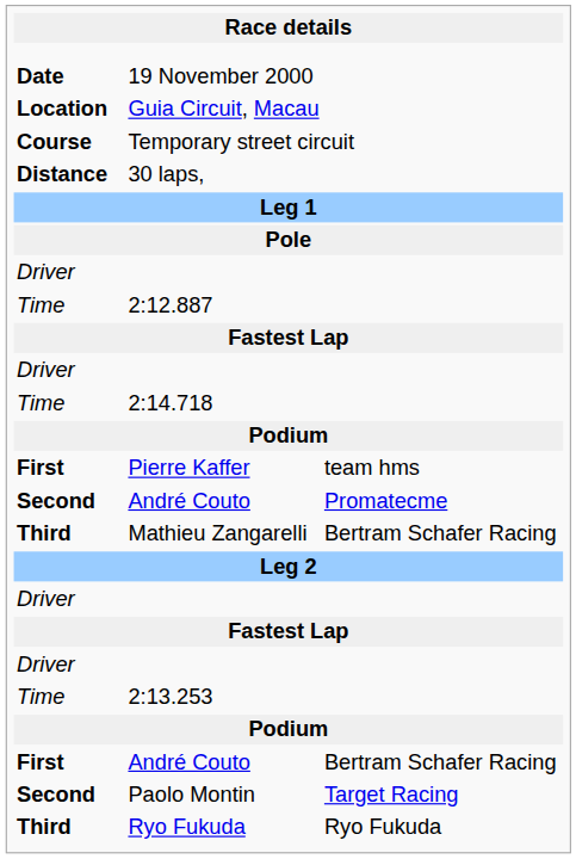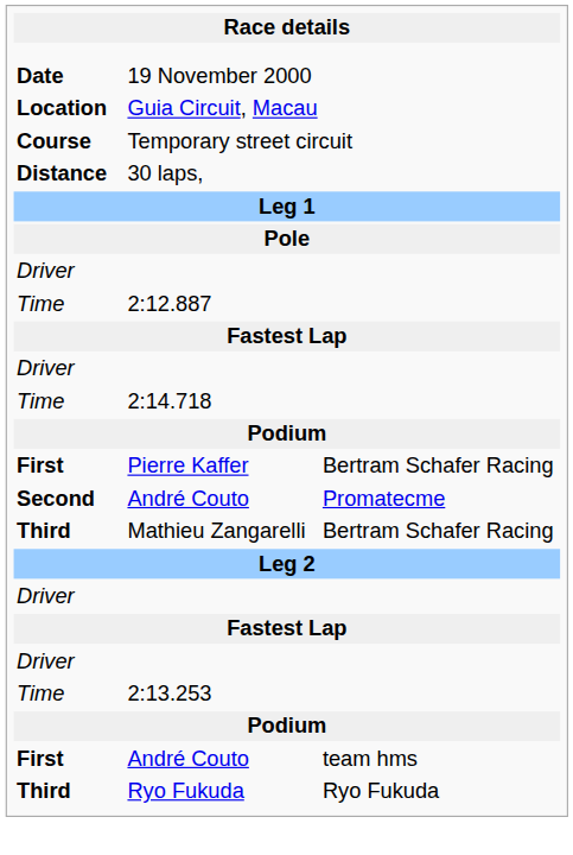 <table class="infobox" align="right" cellpadding="2" style="float:right; width: 26em; ">
 <tr>
 <th colspan="3" bgcolor="#efefef">Race details</th>
 </tr>
 <tr>
 <td colspan="3" style="text-align:center;"></td>
 </tr>
 <tr>
 <td colspan="3" style="text-align:center;"></td>
 </tr>
 <tr>
 <td style="width: 20%;"><strong>Date</strong></td>
 <td>19 November 2000</td>
 </tr>
 <tr>
 <td><strong>Location</strong></td>
 <td colspan=2><a href='#'>Guia Circuit</a>, <a href='#'>Macau</a></td>
 </tr>
 <tr>
 <td><strong>Course</strong></td>
 <td colspan=2>Temporary street circuit<br></td>
 </tr>
 <tr>
 <td><strong>Distance</strong></td>
 <td colspan=2>30 laps, </td>
 </tr>
 <tr>
 <td colspan="3" style="text-align:center; background-color:#99ccff"><strong>Leg 1</strong></td>
 </tr>
 <tr>
 <th colspan="3" bgcolor="#efefef">Pole</th>
 </tr>
 <tr>
 <td><em>Driver</em></td>
 <td></td>
 <td></td>
 </tr>
 <tr>
 <td><em>Time</em></td>
 <td colspan=2>2:12.887</td>
 </tr>
 <tr>
 <th colspan="3" bgcolor="#efefef">Fastest Lap</th>
 </tr>
 <tr>
 <td><em>Driver</em></td>
 <td></td>
 <td></td>
 </tr>
 <tr>
 <td><em>Time</em></td>
 <td colspan=2>2:14.718</td>
 </tr>
 <tr>
 <th colspan="3" bgcolor="#efefef">Podium</th>
 </tr>
 <tr>
 <td><strong>First</strong></td>
 <td> <a href='#'>Pierre Kaffer</a></td>
-<td>team hms</td>
+<td>Bertram Schafer Racing</td>
 </tr>
 <tr>
 <td><strong>Second</strong></td>
 <td> <a href='#'>André Couto</a></td>
 <td><a href='#'>Promatecme</a></td>
 </tr>
 <tr>
 <td><strong>Third</strong></td>
 <td> Mathieu Zangarelli</td>
 <td>Bertram Schafer Racing</td>
 </tr>
 <tr>
 <td colspan="3" style="text-align:center; background-color:#99ccff"><strong>Leg 2</strong></td>
 </tr>
 <tr>
 <td><em>Driver</em></td>
 <td></td>
 <td></td>
 </tr>
 <tr>
 <th colspan="3" bgcolor="#efefef">Fastest Lap</th>
 </tr>
 <tr>
 <td><em>Driver</em></td>
 <td></td>
 <td></td>
 </tr>
 <tr>
 <td><em>Time</em></td>
 <td colspan=2>2:13.253</td>
 </tr>
 <tr>
 <th colspan="3" bgcolor="#efefef">Podium</th>
 </tr>
 <tr>
 <td><strong>First</strong></td>
 <td> <a href='#'>André Couto</a></td>
-<td>Bertram Schafer Racing</td>
-</tr>
-<tr>
-<td><strong>Second</strong></td>
-<td> Paolo Montin</td>
-<td><a href='#'>Target Racing</a></td>
+<td>team hms</td>
 </tr>
 <tr>
 <td><strong>Third</strong></td>
 <td> <a href='#'>Ryo Fukuda</a></td>
 <td>Ryo Fukuda</td>
 </tr>
 <tr>
 </tr>
 </table>
